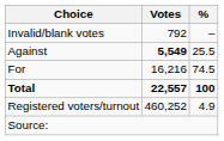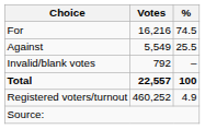 <table class=wikitable style=text-align:right>
 <tr>
 <th>Choice</th>
 <th>Votes</th>
 <th>%</th>
 </tr>
 <tr>
+<td align=left>For</td>
+<td>16,216</td>
+<td>74.5</td>
+</tr>
+<tr>
+<td align=left>Against</td>
+<td>5,549</td>
+<td>25.5</td>
+</tr>
+<tr>
 <td align=left>Invalid/blank votes</td>
 <td>792</td>
 <td>–</td>
-</tr>
-<tr>
-<td align=left>Against</td>
-<td><strong>5,549</strong></td>
-<td>25.5</td>
-</tr>
-<tr>
-<td align=left>For</td>
-<td>16,216</td>
-<td>74.5</td>
 </tr>
 <tr>
 <td align=left><strong>Total</strong></td>
 <td><strong>22,557</strong></td>
 <td><strong>100</strong></td>
 </tr>
 <tr>
 <td align=left>Registered voters/turnout</td>
 <td>460,252</td>
 <td>4.9</td>
 </tr>
 <tr>
 <td align=left colspan=3>Source: </td>
 </tr>
 </table>
